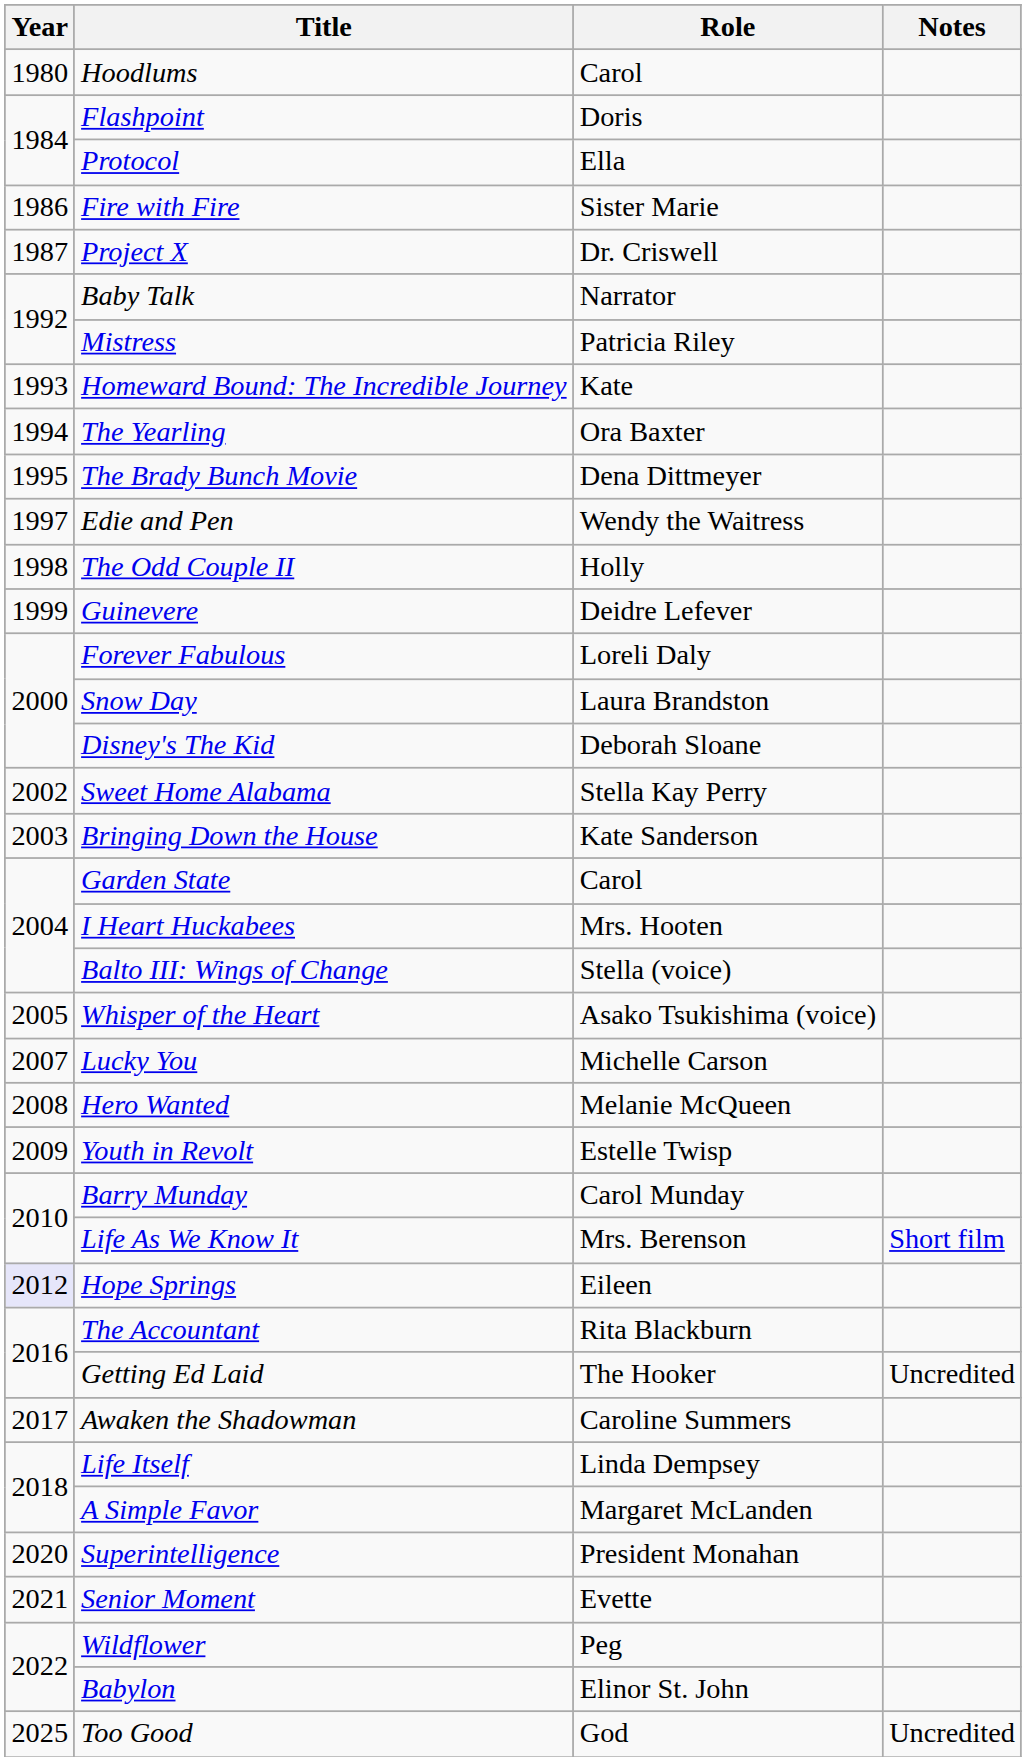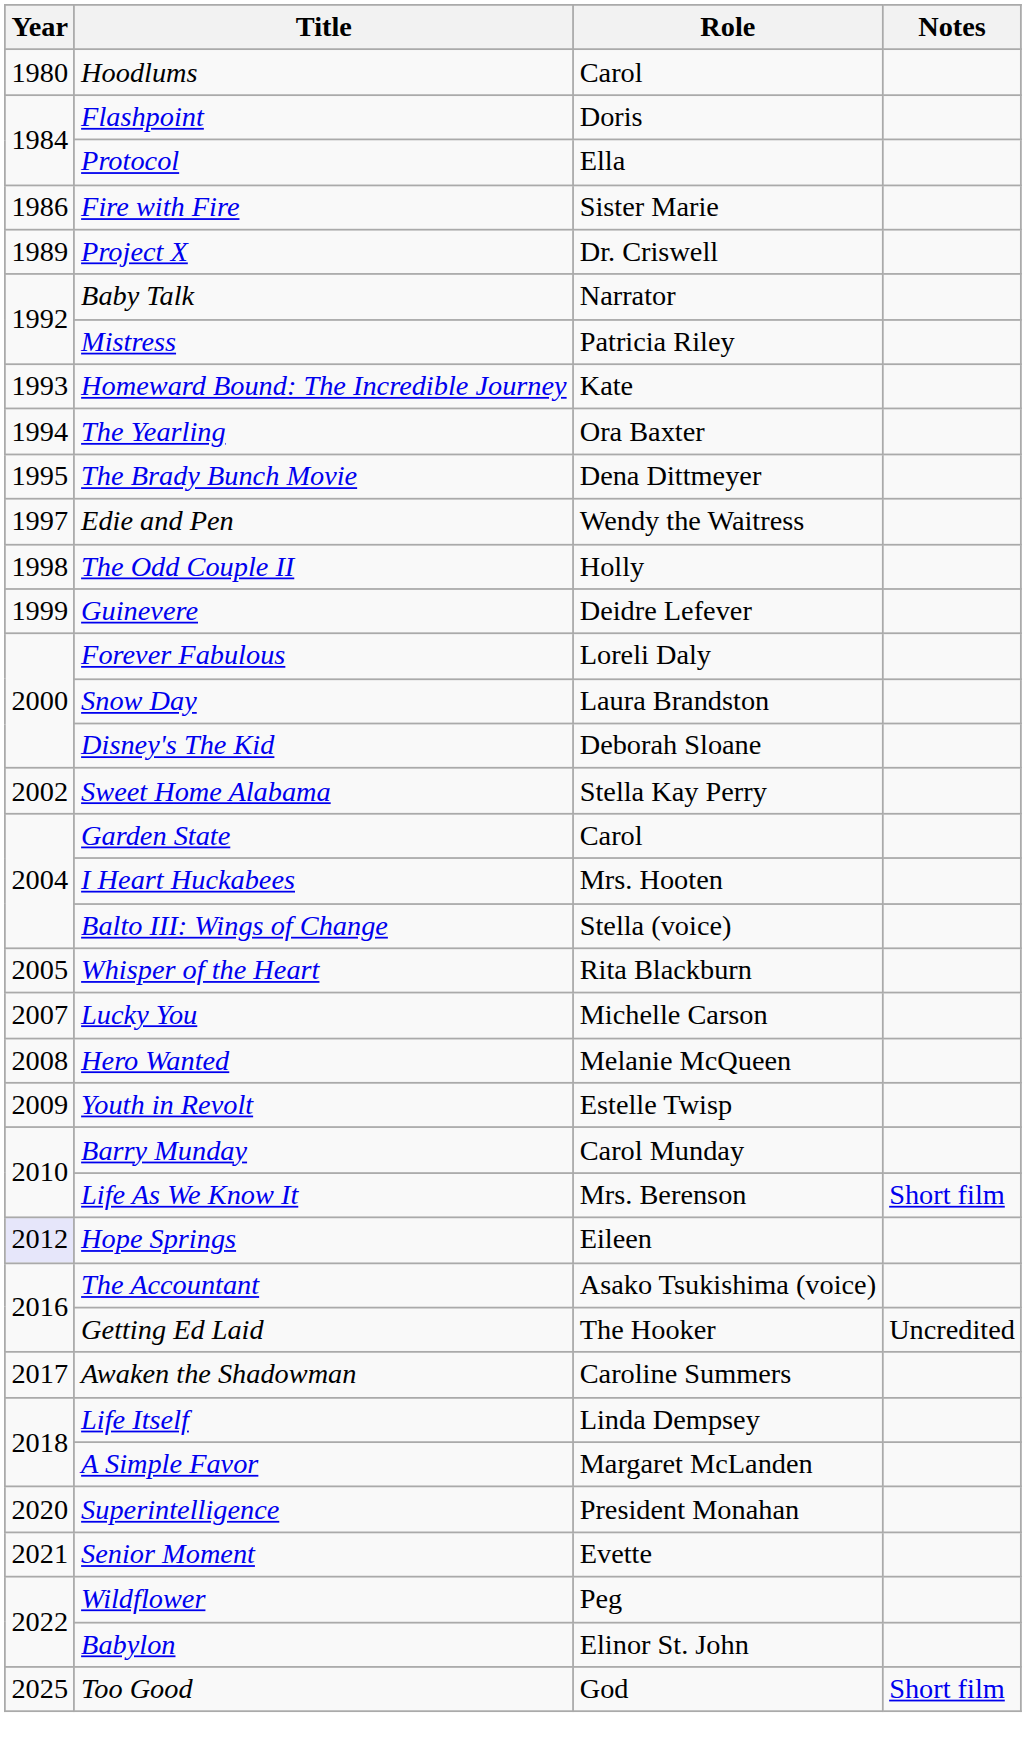 <table class="wikitable sortable">
 <tr>
 <th>Year</th>
 <th>Title</th>
 <th>Role</th>
 <th class="unsortable">Notes</th>
 </tr>
 <tr>
 <td>1980</td>
 <td><em>Hoodlums</em></td>
 <td>Carol</td>
 <td></td>
 </tr>
 <tr>
 <td rowspan=2>1984</td>
 <td><em><a href='#'>Flashpoint</a></em></td>
 <td>Doris</td>
 <td></td>
 </tr>
 <tr>
 <td><em><a href='#'>Protocol</a></em></td>
 <td>Ella</td>
 <td></td>
 </tr>
 <tr>
 <td>1986</td>
 <td><em><a href='#'>Fire with Fire</a></em></td>
 <td>Sister Marie</td>
 <td></td>
 </tr>
 <tr>
-<td>1987</td>
+<td>1989</td>
 <td><em><a href='#'>Project X</a></em></td>
 <td>Dr. Criswell</td>
 <td></td>
 </tr>
 <tr>
 <td rowspan=2>1992</td>
 <td><em>Baby Talk</em></td>
 <td>Narrator</td>
 <td></td>
 </tr>
 <tr>
 <td><em><a href='#'>Mistress</a></em></td>
 <td>Patricia Riley</td>
 <td></td>
 </tr>
 <tr>
 <td>1993</td>
 <td><em><a href='#'>Homeward Bound: The Incredible Journey</a></em></td>
 <td>Kate</td>
 <td></td>
 </tr>
 <tr>
 <td>1994</td>
 <td><em><a href='#'>The Yearling</a></em></td>
 <td>Ora Baxter</td>
 <td></td>
 </tr>
 <tr>
 <td>1995</td>
 <td><em><a href='#'>The Brady Bunch Movie</a></em></td>
 <td>Dena Dittmeyer</td>
 <td></td>
 </tr>
 <tr>
 <td>1997</td>
 <td><em>Edie and Pen</em></td>
 <td>Wendy the Waitress</td>
 <td></td>
 </tr>
 <tr>
 <td>1998</td>
 <td><em><a href='#'>The Odd Couple II</a></em></td>
 <td>Holly</td>
 <td></td>
 </tr>
 <tr>
 <td>1999</td>
 <td><em><a href='#'>Guinevere</a></em></td>
 <td>Deidre Lefever</td>
 <td></td>
 </tr>
 <tr>
 <td rowspan=3>2000</td>
 <td><em><a href='#'>Forever Fabulous</a></em></td>
 <td>Loreli Daly</td>
 <td></td>
 </tr>
 <tr>
 <td><em><a href='#'>Snow Day</a></em></td>
 <td>Laura Brandston</td>
 <td></td>
 </tr>
 <tr>
 <td><em><a href='#'>Disney's The Kid</a></em></td>
 <td>Deborah Sloane</td>
 <td></td>
 </tr>
 <tr>
 <td>2002</td>
 <td><em><a href='#'>Sweet Home Alabama</a></em></td>
 <td>Stella Kay Perry</td>
 <td></td>
 </tr>
 <tr>
-<td>2003</td>
-<td><em><a href='#'>Bringing Down the House</a></em></td>
-<td>Kate Sanderson</td>
-<td></td>
-</tr>
-<tr>
 <td rowspan=3>2004</td>
 <td><em><a href='#'>Garden State</a></em></td>
 <td>Carol</td>
 <td></td>
 </tr>
 <tr>
 <td><em><a href='#'>I Heart Huckabees</a></em></td>
 <td>Mrs. Hooten</td>
 <td></td>
 </tr>
 <tr>
 <td><em><a href='#'>Balto III: Wings of Change</a></em></td>
 <td>Stella (voice)</td>
 <td></td>
 </tr>
 <tr>
 <td>2005</td>
 <td><em><a href='#'>Whisper of the Heart</a></em></td>
-<td>Asako Tsukishima (voice)</td>
+<td>Rita Blackburn</td>
 <td></td>
 </tr>
 <tr>
 <td>2007</td>
 <td><em><a href='#'>Lucky You</a></em></td>
 <td>Michelle Carson</td>
 <td></td>
 </tr>
 <tr>
 <td>2008</td>
 <td><em><a href='#'>Hero Wanted</a></em></td>
 <td>Melanie McQueen</td>
 <td></td>
 </tr>
 <tr>
 <td>2009</td>
 <td><em><a href='#'>Youth in Revolt</a></em></td>
 <td>Estelle Twisp</td>
 <td></td>
 </tr>
 <tr>
 <td rowspan=2>2010</td>
 <td><em><a href='#'>Barry Munday</a></em></td>
 <td>Carol Munday</td>
 <td></td>
 </tr>
 <tr>
 <td><em><a href='#'>Life As We Know It</a></em></td>
 <td>Mrs. Berenson</td>
 <td><a href='#'>Short film</a></td>
 </tr>
 <tr>
 <td style="background: lavender;">2012</td>
 <td><em><a href='#'>Hope Springs</a></em></td>
 <td>Eileen</td>
 <td></td>
 </tr>
 <tr>
 <td rowspan="2">2016</td>
 <td><em><a href='#'>The Accountant</a></em></td>
-<td>Rita Blackburn</td>
+<td>Asako Tsukishima (voice)</td>
 <td></td>
 </tr>
 <tr>
 <td><em>Getting Ed Laid</em></td>
 <td>The Hooker</td>
 <td>Uncredited</td>
 </tr>
 <tr>
 <td>2017</td>
 <td><em>Awaken the Shadowman</em></td>
 <td>Caroline Summers</td>
 <td></td>
 </tr>
 <tr>
 <td rowspan=2>2018</td>
 <td><em><a href='#'>Life Itself</a></em></td>
 <td>Linda Dempsey</td>
 <td></td>
 </tr>
 <tr>
 <td><em><a href='#'>A Simple Favor</a></em></td>
 <td>Margaret McLanden</td>
 <td></td>
 </tr>
 <tr>
 <td>2020</td>
 <td><em><a href='#'>Superintelligence</a></em></td>
 <td>President Monahan</td>
 <td></td>
 </tr>
 <tr>
 <td>2021</td>
 <td><em><a href='#'>Senior Moment</a></em></td>
 <td>Evette</td>
 <td></td>
 </tr>
 <tr>
 <td rowspan=2>2022</td>
 <td><a href='#'><em>Wildflower</em></a></td>
 <td>Peg</td>
 <td></td>
 </tr>
 <tr>
 <td><em><a href='#'>Babylon</a></em></td>
 <td>Elinor St. John</td>
 <td></td>
 </tr>
 <tr>
 <td>2025</td>
 <td><em>Too Good</em></td>
 <td>God</td>
-<td>Uncredited</td>
+<td><a href='#'>Short film</a></td>
 </tr>
 </table>
